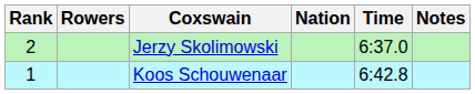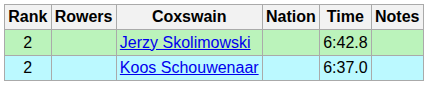 <table class="wikitable sortable" style="text-align:center">
 <tr>
 <th>Rank</th>
 <th>Rowers</th>
 <th>Coxswain</th>
 <th>Nation</th>
 <th>Time</th>
 <th>Notes</th>
 </tr>
 <tr bgcolor=bbf3bb>
 <td>2</td>
 <td align=left></td>
 <td align=left><a href='#'>Jerzy Skolimowski</a></td>
 <td align=left></td>
+<td>6:42.8</td>
+<td></td>
+</tr>
+<tr bgcolor=bbf9ff>
+<td>2</td>
+<td align=left></td>
+<td align=left><a href='#'>Koos Schouwenaar</a></td>
+<td align=left></td>
 <td>6:37.0</td>
 <td></td>
 </tr>
-<tr bgcolor=bbf9ff>
-<td>1</td>
-<td align=left></td>
-<td align=left><a href='#'>Koos Schouwenaar</a></td>
-<td align=left></td>
-<td>6:42.8</td>
-<td></td>
-</tr>
 </table>
